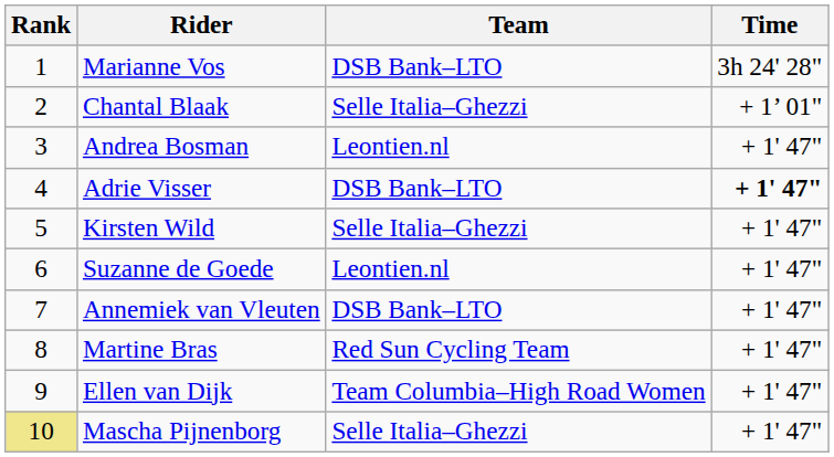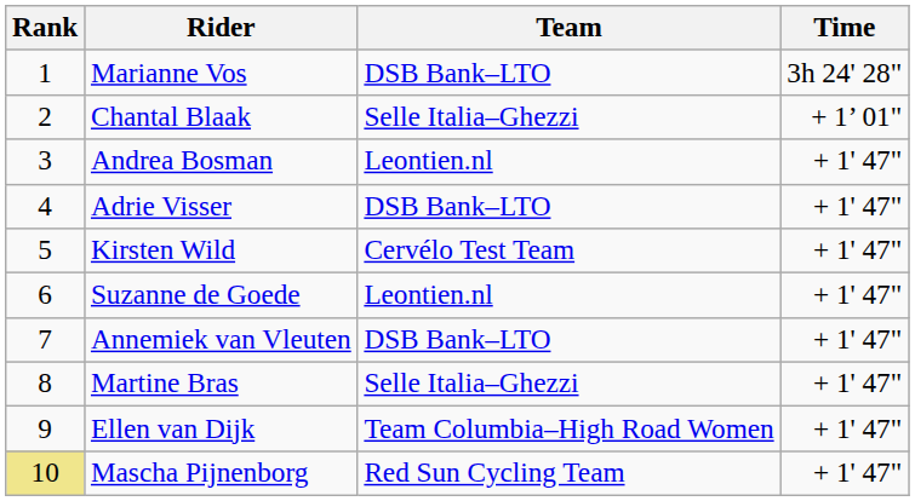 <table class=wikitable>
 <tr>
 <th>Rank</th>
 <th>Rider</th>
 <th>Team</th>
 <th>Time</th>
 </tr>
 <tr>
 <td align=center>1</td>
 <td><a href='#'>Marianne Vos</a></td>
 <td><a href='#'>DSB Bank–LTO</a></td>
 <td align=right>3h 24' 28"</td>
 </tr>
 <tr>
 <td align=center>2</td>
 <td><a href='#'>Chantal Blaak</a></td>
 <td><a href='#'>Selle Italia–Ghezzi</a></td>
 <td align=right>+ 1’ 01"</td>
 </tr>
 <tr>
 <td align=center>3</td>
 <td><a href='#'>Andrea Bosman</a></td>
 <td><a href='#'>Leontien.nl</a></td>
 <td align=right>+ 1' 47"</td>
 </tr>
 <tr>
 <td align=center>4</td>
 <td><a href='#'>Adrie Visser</a></td>
 <td><a href='#'>DSB Bank–LTO</a></td>
-<td align=right><strong>+ 1' 47"</strong></td>
+<td align=right>+ 1' 47"</td>
 </tr>
 <tr>
 <td align=center>5</td>
 <td><a href='#'>Kirsten Wild</a></td>
-<td><a href='#'>Selle Italia–Ghezzi</a></td>
+<td><a href='#'>Cervélo Test Team</a></td>
 <td align=right>+ 1' 47"</td>
 </tr>
 <tr>
 <td align=center>6</td>
 <td><a href='#'>Suzanne de Goede</a></td>
 <td><a href='#'>Leontien.nl</a></td>
 <td align=right>+ 1' 47"</td>
 </tr>
 <tr>
 <td align=center>7</td>
 <td><a href='#'>Annemiek van Vleuten</a></td>
 <td><a href='#'>DSB Bank–LTO</a></td>
 <td align=right>+ 1' 47"</td>
 </tr>
 <tr>
 <td align=center>8</td>
 <td><a href='#'>Martine Bras</a></td>
-<td><a href='#'>Red Sun Cycling Team</a></td>
+<td><a href='#'>Selle Italia–Ghezzi</a></td>
 <td align=right>+ 1' 47"</td>
 </tr>
 <tr>
 <td align=center>9</td>
 <td><a href='#'>Ellen van Dijk</a></td>
 <td><a href='#'>Team Columbia–High Road Women</a></td>
 <td align=right>+ 1' 47"</td>
 </tr>
 <tr>
 <td align=center style="background: khaki;">10</td>
 <td><a href='#'>Mascha Pijnenborg</a></td>
-<td><a href='#'>Selle Italia–Ghezzi</a></td>
+<td><a href='#'>Red Sun Cycling Team</a></td>
 <td align=right>+ 1' 47"</td>
 </tr>
 </table>
